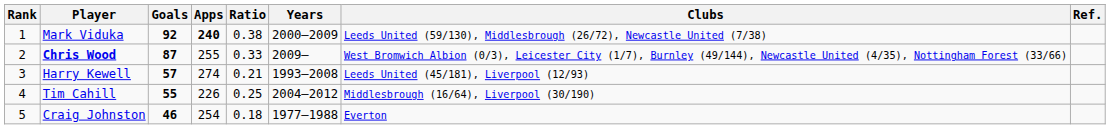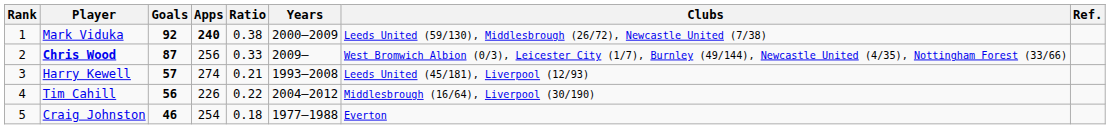 <table class="wikitable">
 <tr>
 <th>Rank</th>
 <th>Player</th>
 <th><abbr>Goals</abbr></th>
 <th><abbr>Apps</abbr></th>
 <th><abbr>Ratio</abbr></th>
 <th><abbr>Years</abbr></th>
 <th><abbr>Clubs</abbr></th>
 <th>Ref.</th>
 </tr>
 <tr>
 <td align="center">1</td>
 <td> <a href='#'>Mark Viduka</a></td>
 <td align="center"><strong>92</strong></td>
 <td align="center"><strong>240</strong></td>
 <td align="center">0.38</td>
 <td>2000–2009</td>
 <td><small><a href='#'>Leeds United</a> (59/130), <a href='#'>Middlesbrough</a> (26/72), <a href='#'>Newcastle United</a> (7/38)</small></td>
 <td></td>
 </tr>
 <tr>
 <td align="center">2</td>
 <td> <strong><a href='#'>Chris Wood</a></strong></td>
 <td align="center"><strong>87</strong></td>
-<td align="center">255</td>
+<td align="center">256</td>
 <td align="center">0.33</td>
 <td>2009–</td>
 <td><small><a href='#'>West Bromwich Albion</a> (0/3), <a href='#'>Leicester City</a> (1/7), <a href='#'>Burnley</a> (49/144), <a href='#'>Newcastle United</a> (4/35), <a href='#'>Nottingham Forest</a> (33/66)</small></td>
 <td></td>
 </tr>
 <tr>
 <td align="center">3</td>
 <td> <a href='#'>Harry Kewell</a></td>
 <td align="center"><strong>57</strong></td>
 <td align="center">274</td>
 <td align="center">0.21</td>
 <td>1993–2008</td>
 <td><small><a href='#'>Leeds United</a> (45/181), <a href='#'>Liverpool</a> (12/93)</small></td>
 <td></td>
 </tr>
 <tr>
 <td align="center">4</td>
 <td> <a href='#'>Tim Cahill</a></td>
-<td align="center"><strong>55</strong></td>
+<td align="center"><strong>56</strong></td>
 <td align="center">226</td>
-<td align="center">0.25</td>
+<td align="center">0.22</td>
 <td>2004–2012</td>
 <td><small><a href='#'>Middlesbrough</a> (16/64), <a href='#'>Liverpool</a> (30/190)</small></td>
 <td></td>
 </tr>
 <tr>
 <td align="center">5</td>
 <td> <a href='#'>Craig Johnston</a></td>
 <td align="center"><strong>46</strong></td>
 <td align="center">254</td>
 <td align="center">0.18</td>
 <td>1977–1988</td>
 <td><small><a href='#'>Everton</a></small></td>
 <td></td>
 </tr>
 </table>
